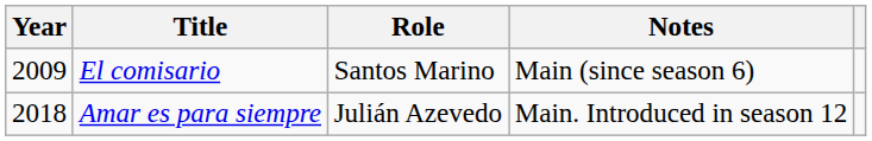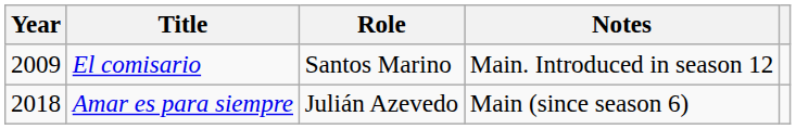 <table class="wikitable sortable">
 <tr>
 <th>Year</th>
 <th>Title</th>
 <th>Role</th>
 <th class="unsortable">Notes</th>
 <th></th>
 </tr>
 <tr>
 <td align = "center">2009</td>
 <td><em><a href='#'>El comisario</a></em></td>
 <td>Santos Marino</td>
-<td>Main (since season 6)</td>
+<td>Main. Introduced in season 12</td>
 <td align = "center"></td>
 </tr>
 <tr>
 <td align = "center">2018</td>
 <td><em><a href='#'>Amar es para siempre</a></em></td>
 <td>Julián Azevedo</td>
-<td>Main. Introduced in season 12</td>
+<td>Main (since season 6)</td>
 <td align = "center"></td>
 </tr>
 </table>
